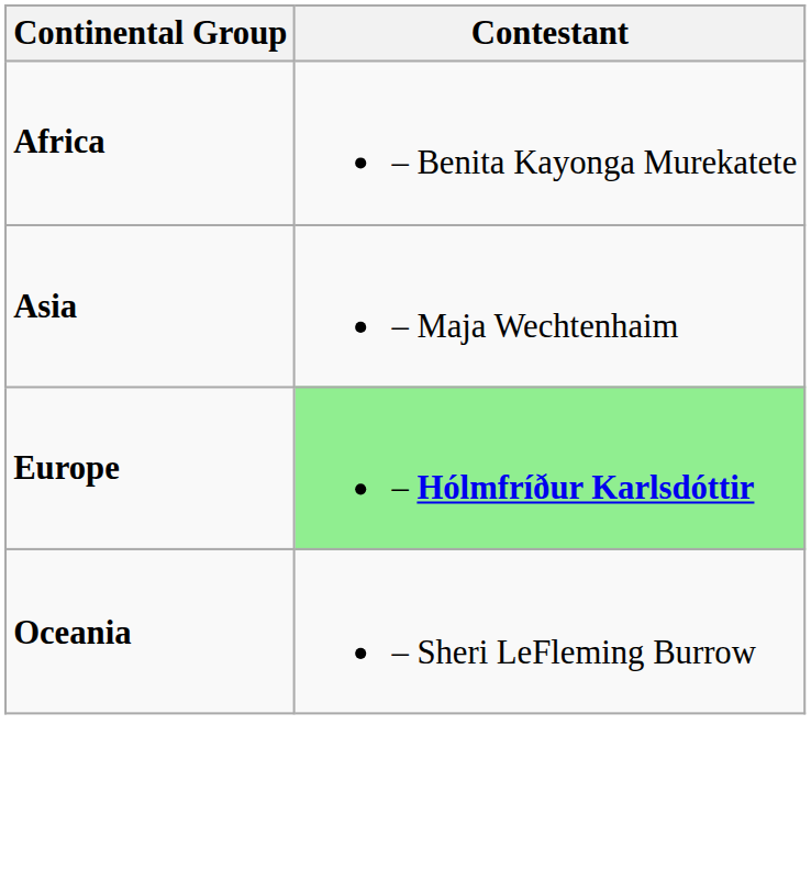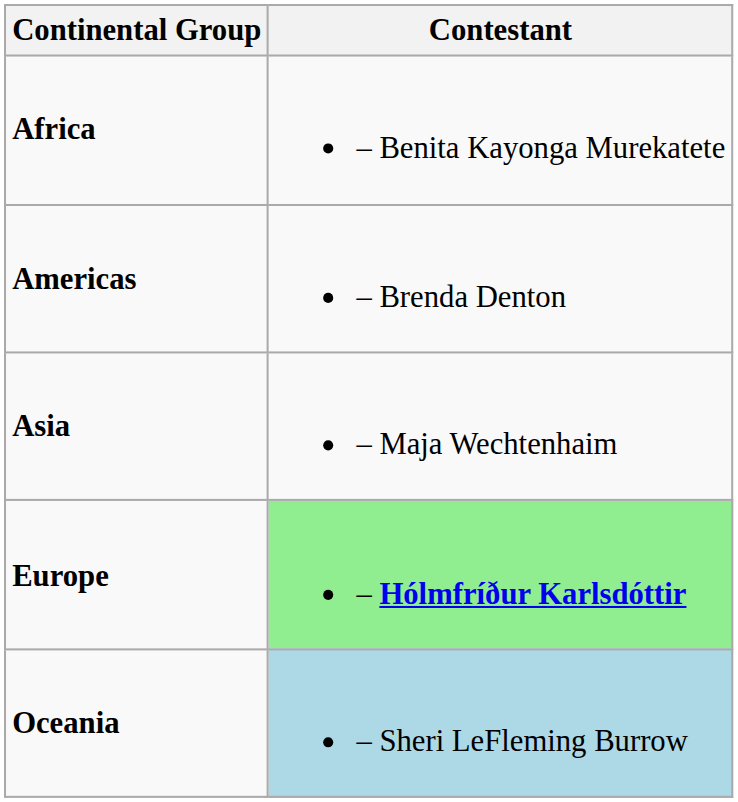 <table class="wikitable sortable" style="font-size:95%;">
 <tr>
 <th>Continental Group</th>
 <th>Contestant</th>
 </tr>
 <tr>
 <td><strong>Africa</strong></td>
 <td><br><ul><li><strong></strong> – Benita Kayonga Murekatete</li></ul></td>
+</tr>
+<tr>
+<td><strong>Americas</strong></td>
+<td><br><ul><li><strong></strong> – Brenda Denton</li></ul></td>
 </tr>
 <tr>
 <td><strong>Asia</strong></td>
 <td><br><ul><li><strong></strong> – Maja Wechtenhaim</li></ul></td>
 </tr>
 <tr>
 <td><strong>Europe</strong></td>
 <td style="background: lightgreen;"><br><ul><li><strong></strong> – <strong><a href='#'>Hólmfríður Karlsdóttir</a></strong></li></ul></td>
 </tr>
 <tr>
 <td><strong>Oceania</strong></td>
-<td><br><ul><li><strong></strong> – Sheri LeFleming Burrow</li></ul></td>
+<td style="background: lightblue;"><br><ul><li><strong></strong> – Sheri LeFleming Burrow</li></ul></td>
 </tr>
 </table>
